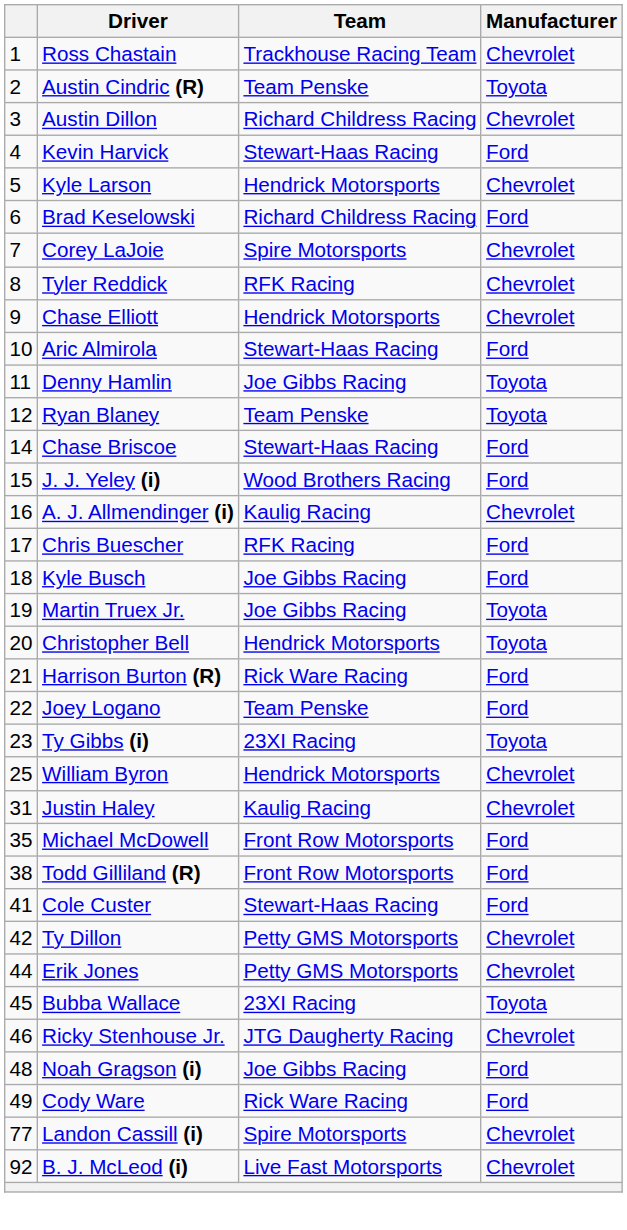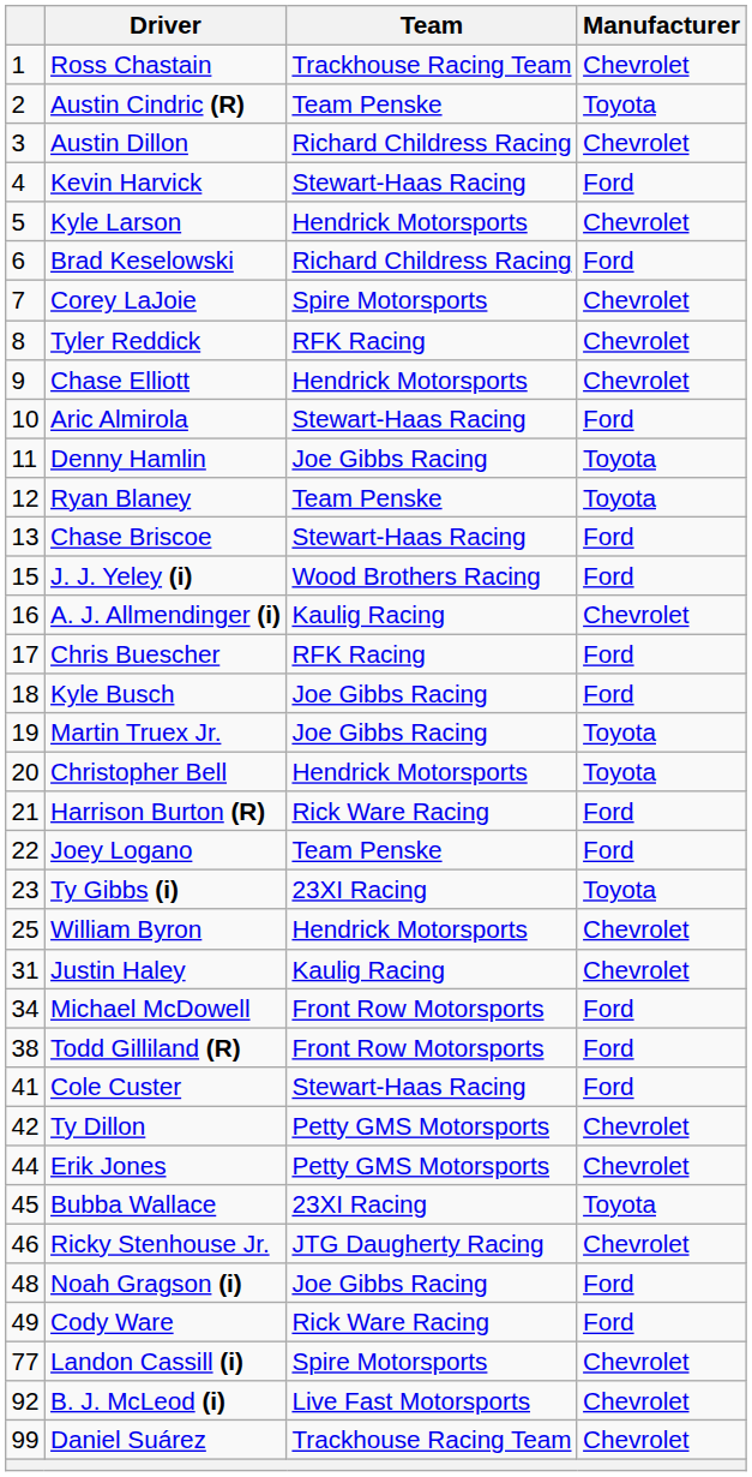 <table class="wikitable" style="font-size:95%">
 <tr>
 <th></th>
 <th>Driver</th>
 <th>Team</th>
 <th>Manufacturer</th>
 </tr>
 <tr>
 <td>1</td>
 <td><a href='#'>Ross Chastain</a></td>
 <td nowrap><a href='#'>Trackhouse Racing Team</a></td>
 <td><a href='#'>Chevrolet</a></td>
 </tr>
 <tr>
 <td>2</td>
 <td><a href='#'>Austin Cindric</a> <strong>(R)</strong></td>
 <td><a href='#'>Team Penske</a></td>
 <td><a href='#'>Toyota</a></td>
 </tr>
 <tr>
 <td>3</td>
 <td><a href='#'>Austin Dillon</a></td>
 <td><a href='#'>Richard Childress Racing</a></td>
 <td><a href='#'>Chevrolet</a></td>
 </tr>
 <tr>
 <td>4</td>
 <td><a href='#'>Kevin Harvick</a></td>
 <td><a href='#'>Stewart-Haas Racing</a></td>
 <td><a href='#'>Ford</a></td>
 </tr>
 <tr>
 <td>5</td>
 <td><a href='#'>Kyle Larson</a></td>
 <td><a href='#'>Hendrick Motorsports</a></td>
 <td><a href='#'>Chevrolet</a></td>
 </tr>
 <tr>
 <td>6</td>
 <td><a href='#'>Brad Keselowski</a></td>
 <td><a href='#'>Richard Childress Racing</a></td>
 <td><a href='#'>Ford</a></td>
 </tr>
 <tr>
 <td>7</td>
 <td><a href='#'>Corey LaJoie</a></td>
 <td><a href='#'>Spire Motorsports</a></td>
 <td><a href='#'>Chevrolet</a></td>
 </tr>
 <tr>
 <td>8</td>
 <td><a href='#'>Tyler Reddick</a></td>
 <td><a href='#'>RFK Racing</a></td>
 <td><a href='#'>Chevrolet</a></td>
 </tr>
 <tr>
 <td>9</td>
 <td><a href='#'>Chase Elliott</a></td>
 <td><a href='#'>Hendrick Motorsports</a></td>
 <td><a href='#'>Chevrolet</a></td>
 </tr>
 <tr>
 <td>10</td>
 <td><a href='#'>Aric Almirola</a></td>
 <td><a href='#'>Stewart-Haas Racing</a></td>
 <td><a href='#'>Ford</a></td>
 </tr>
 <tr>
 <td>11</td>
 <td><a href='#'>Denny Hamlin</a></td>
 <td><a href='#'>Joe Gibbs Racing</a></td>
 <td><a href='#'>Toyota</a></td>
 </tr>
 <tr>
 <td>12</td>
 <td><a href='#'>Ryan Blaney</a></td>
 <td><a href='#'>Team Penske</a></td>
 <td><a href='#'>Toyota</a></td>
 </tr>
 <tr>
-<td>14</td>
+<td>13</td>
 <td><a href='#'>Chase Briscoe</a></td>
 <td><a href='#'>Stewart-Haas Racing</a></td>
 <td><a href='#'>Ford</a></td>
 </tr>
 <tr>
 <td>15</td>
 <td><a href='#'>J. J. Yeley</a> <strong>(i)</strong></td>
 <td><a href='#'>Wood Brothers Racing</a></td>
 <td><a href='#'>Ford</a></td>
 </tr>
 <tr>
 <td>16</td>
 <td nowrap><a href='#'>A. J. Allmendinger</a> <strong>(i)</strong></td>
 <td><a href='#'>Kaulig Racing</a></td>
 <td><a href='#'>Chevrolet</a></td>
 </tr>
 <tr>
 <td>17</td>
 <td><a href='#'>Chris Buescher</a></td>
 <td><a href='#'>RFK Racing</a></td>
 <td><a href='#'>Ford</a></td>
 </tr>
 <tr>
 <td>18</td>
 <td><a href='#'>Kyle Busch</a></td>
 <td><a href='#'>Joe Gibbs Racing</a></td>
 <td><a href='#'>Ford</a></td>
 </tr>
 <tr>
 <td>19</td>
 <td><a href='#'>Martin Truex Jr.</a></td>
 <td><a href='#'>Joe Gibbs Racing</a></td>
 <td><a href='#'>Toyota</a></td>
 </tr>
 <tr>
 <td>20</td>
 <td><a href='#'>Christopher Bell</a></td>
 <td><a href='#'>Hendrick Motorsports</a></td>
 <td><a href='#'>Toyota</a></td>
 </tr>
 <tr>
 <td>21</td>
 <td><a href='#'>Harrison Burton</a> <strong>(R)</strong></td>
 <td><a href='#'>Rick Ware Racing</a></td>
 <td><a href='#'>Ford</a></td>
 </tr>
 <tr>
 <td>22</td>
 <td><a href='#'>Joey Logano</a></td>
 <td><a href='#'>Team Penske</a></td>
 <td><a href='#'>Ford</a></td>
 </tr>
 <tr>
 <td>23</td>
 <td><a href='#'>Ty Gibbs</a> <strong>(i)</strong></td>
 <td><a href='#'>23XI Racing</a></td>
 <td><a href='#'>Toyota</a></td>
 </tr>
 <tr>
 <td>25</td>
 <td><a href='#'>William Byron</a></td>
 <td><a href='#'>Hendrick Motorsports</a></td>
 <td><a href='#'>Chevrolet</a></td>
 </tr>
 <tr>
 <td>31</td>
 <td><a href='#'>Justin Haley</a></td>
 <td><a href='#'>Kaulig Racing</a></td>
 <td><a href='#'>Chevrolet</a></td>
 </tr>
 <tr>
-<td>35</td>
+<td>34</td>
 <td><a href='#'>Michael McDowell</a></td>
 <td><a href='#'>Front Row Motorsports</a></td>
 <td><a href='#'>Ford</a></td>
 </tr>
 <tr>
 <td>38</td>
 <td><a href='#'>Todd Gilliland</a> <strong>(R)</strong></td>
 <td><a href='#'>Front Row Motorsports</a></td>
 <td><a href='#'>Ford</a></td>
 </tr>
 <tr>
 <td>41</td>
 <td><a href='#'>Cole Custer</a></td>
 <td><a href='#'>Stewart-Haas Racing</a></td>
 <td><a href='#'>Ford</a></td>
 </tr>
 <tr>
 <td>42</td>
 <td><a href='#'>Ty Dillon</a></td>
 <td><a href='#'>Petty GMS Motorsports</a></td>
 <td><a href='#'>Chevrolet</a></td>
 </tr>
 <tr>
 <td>44</td>
 <td><a href='#'>Erik Jones</a></td>
 <td><a href='#'>Petty GMS Motorsports</a></td>
 <td><a href='#'>Chevrolet</a></td>
 </tr>
 <tr>
 <td>45</td>
 <td><a href='#'>Bubba Wallace</a></td>
 <td><a href='#'>23XI Racing</a></td>
 <td><a href='#'>Toyota</a></td>
 </tr>
 <tr>
 <td>46</td>
 <td><a href='#'>Ricky Stenhouse Jr.</a></td>
 <td><a href='#'>JTG Daugherty Racing</a></td>
 <td><a href='#'>Chevrolet</a></td>
 </tr>
 <tr>
 <td>48</td>
 <td><a href='#'>Noah Gragson</a> <strong>(i)</strong></td>
 <td><a href='#'>Joe Gibbs Racing</a></td>
 <td><a href='#'>Ford</a></td>
 </tr>
 <tr>
 <td>49</td>
 <td><a href='#'>Cody Ware</a></td>
 <td><a href='#'>Rick Ware Racing</a></td>
 <td><a href='#'>Ford</a></td>
 </tr>
 <tr>
 <td>77</td>
 <td><a href='#'>Landon Cassill</a> <strong>(i)</strong></td>
 <td><a href='#'>Spire Motorsports</a></td>
 <td><a href='#'>Chevrolet</a></td>
 </tr>
 <tr>
 <td>92</td>
 <td><a href='#'>B. J. McLeod</a> <strong>(i)</strong></td>
 <td><a href='#'>Live Fast Motorsports</a></td>
 <td><a href='#'>Chevrolet</a></td>
 </tr>
 <tr>
+<td>99</td>
+<td><a href='#'>Daniel Suárez</a></td>
+<td><a href='#'>Trackhouse Racing Team</a></td>
+<td><a href='#'>Chevrolet</a></td>
+</tr>
+<tr>
 <th colspan="4"></th>
 </tr>
 </table>
